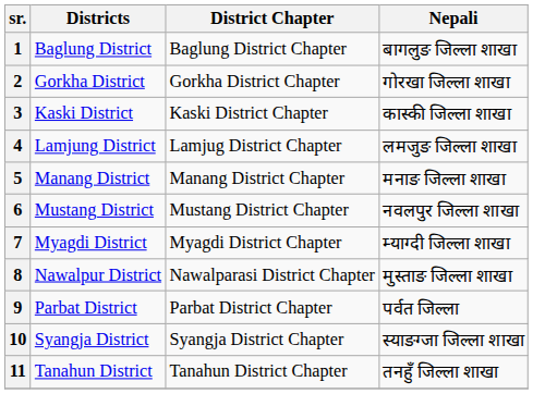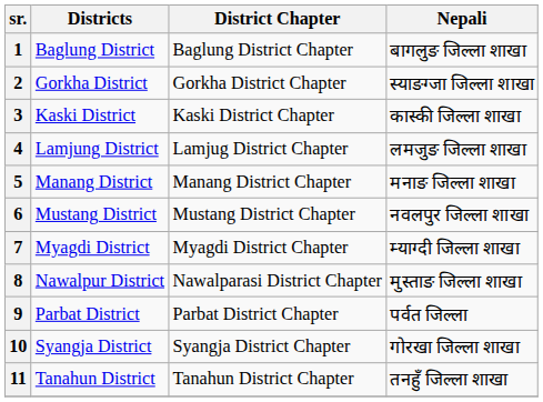 <table class="wikitable sortable">
 <tr style="text-align:center;">
 <th>sr.</th>
 <th>Districts</th>
 <th>District Chapter</th>
 <th>Nepali</th>
 </tr>
 <tr>
 <th>1</th>
 <td><a href='#'>Baglung District</a></td>
 <td>Baglung District Chapter</td>
 <td>बागलुङ जिल्ला शाखा</td>
 </tr>
 <tr>
 <th>2</th>
 <td><a href='#'>Gorkha District</a></td>
 <td>Gorkha District Chapter</td>
-<td>गोरखा जिल्ला शाखा</td>
+<td>स्याङग्जा जिल्ला शाखा</td>
 </tr>
 <tr>
 <th>3</th>
 <td><a href='#'>Kaski District</a></td>
 <td>Kaski District Chapter</td>
 <td>कास्की जिल्ला शाखा</td>
 </tr>
 <tr>
 <th>4</th>
 <td><a href='#'>Lamjung District</a></td>
 <td>Lamjug District Chapter</td>
 <td>लमजुङ जिल्ला शाखा</td>
 </tr>
 <tr>
 <th>5</th>
 <td><a href='#'>Manang District</a></td>
 <td>Manang District Chapter</td>
 <td>मनाङ जिल्ला शाखा</td>
 </tr>
 <tr>
 <th>6</th>
 <td><a href='#'>Mustang District</a></td>
 <td>Mustang District Chapter</td>
 <td>नवलपुर जिल्ला शाखा</td>
 </tr>
 <tr>
 <th>7</th>
 <td><a href='#'>Myagdi District</a></td>
 <td>Myagdi District Chapter</td>
 <td>म्याग्दी जिल्ला शाखा</td>
 </tr>
 <tr>
 <th>8</th>
 <td><a href='#'>Nawalpur District</a></td>
 <td>Nawalparasi District Chapter</td>
 <td>मुस्ताङ जिल्ला शाखा</td>
 </tr>
 <tr>
 <th>9</th>
 <td><a href='#'>Parbat District</a></td>
 <td>Parbat District Chapter</td>
 <td>पर्वत जिल्ला</td>
 </tr>
 <tr>
 <th>10</th>
 <td><a href='#'>Syangja District</a></td>
 <td>Syangja District Chapter</td>
-<td>स्याङग्जा जिल्ला शाखा</td>
+<td>गोरखा जिल्ला शाखा</td>
 </tr>
 <tr>
 <th>11</th>
 <td><a href='#'>Tanahun District</a></td>
 <td>Tanahun District Chapter</td>
 <td>तनहुँ जिल्ला शाखा</td>
 </tr>
 <tr>
 </tr>
 </table>
